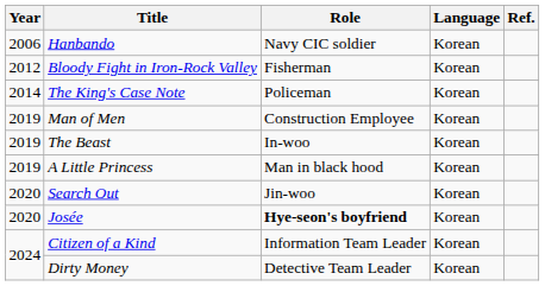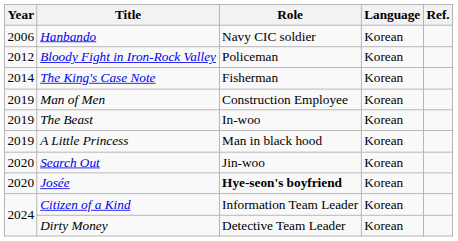 <table class="wikitable">
 <tr>
 <th>Year</th>
 <th>Title</th>
 <th>Role</th>
 <th>Language</th>
 <th>Ref.</th>
 </tr>
 <tr>
 <td>2006</td>
 <td><em><a href='#'>Hanbando</a></em></td>
 <td>Navy CIC soldier</td>
 <td>Korean</td>
 <td></td>
 </tr>
 <tr>
 <td>2012</td>
 <td><em><a href='#'>Bloody Fight in Iron-Rock Valley</a></em></td>
-<td>Fisherman</td>
+<td>Policeman</td>
 <td>Korean</td>
 <td></td>
 </tr>
 <tr>
 <td>2014</td>
 <td><em><a href='#'>The King's Case Note</a></em></td>
-<td>Policeman</td>
+<td>Fisherman</td>
 <td>Korean</td>
 <td></td>
 </tr>
 <tr>
 <td>2019</td>
 <td><em>Man of Men</em></td>
 <td>Construction Employee</td>
 <td>Korean</td>
 <td></td>
 </tr>
 <tr>
 <td>2019</td>
 <td><em>The Beast</em></td>
 <td>In-woo</td>
 <td>Korean</td>
 <td></td>
 </tr>
 <tr>
 <td>2019</td>
 <td><em>A Little Princess</em></td>
 <td>Man in black hood</td>
 <td>Korean</td>
 <td></td>
 </tr>
 <tr>
 <td>2020</td>
 <td><em><a href='#'>Search Out</a></em></td>
 <td>Jin-woo</td>
 <td>Korean</td>
 <td></td>
 </tr>
 <tr>
 <td>2020</td>
 <td><em><a href='#'>Josée</a></em></td>
 <td><strong>Hye-seon's boyfriend</strong></td>
 <td>Korean</td>
 <td></td>
 </tr>
 <tr>
 <td rowspan="2">2024</td>
 <td><em><a href='#'>Citizen of a Kind</a></em></td>
 <td>Information Team Leader</td>
 <td>Korean</td>
 <td></td>
 </tr>
 <tr>
 <td><em>Dirty Money</em></td>
 <td>Detective Team Leader</td>
 <td>Korean</td>
 <td></td>
 </tr>
 </table>
